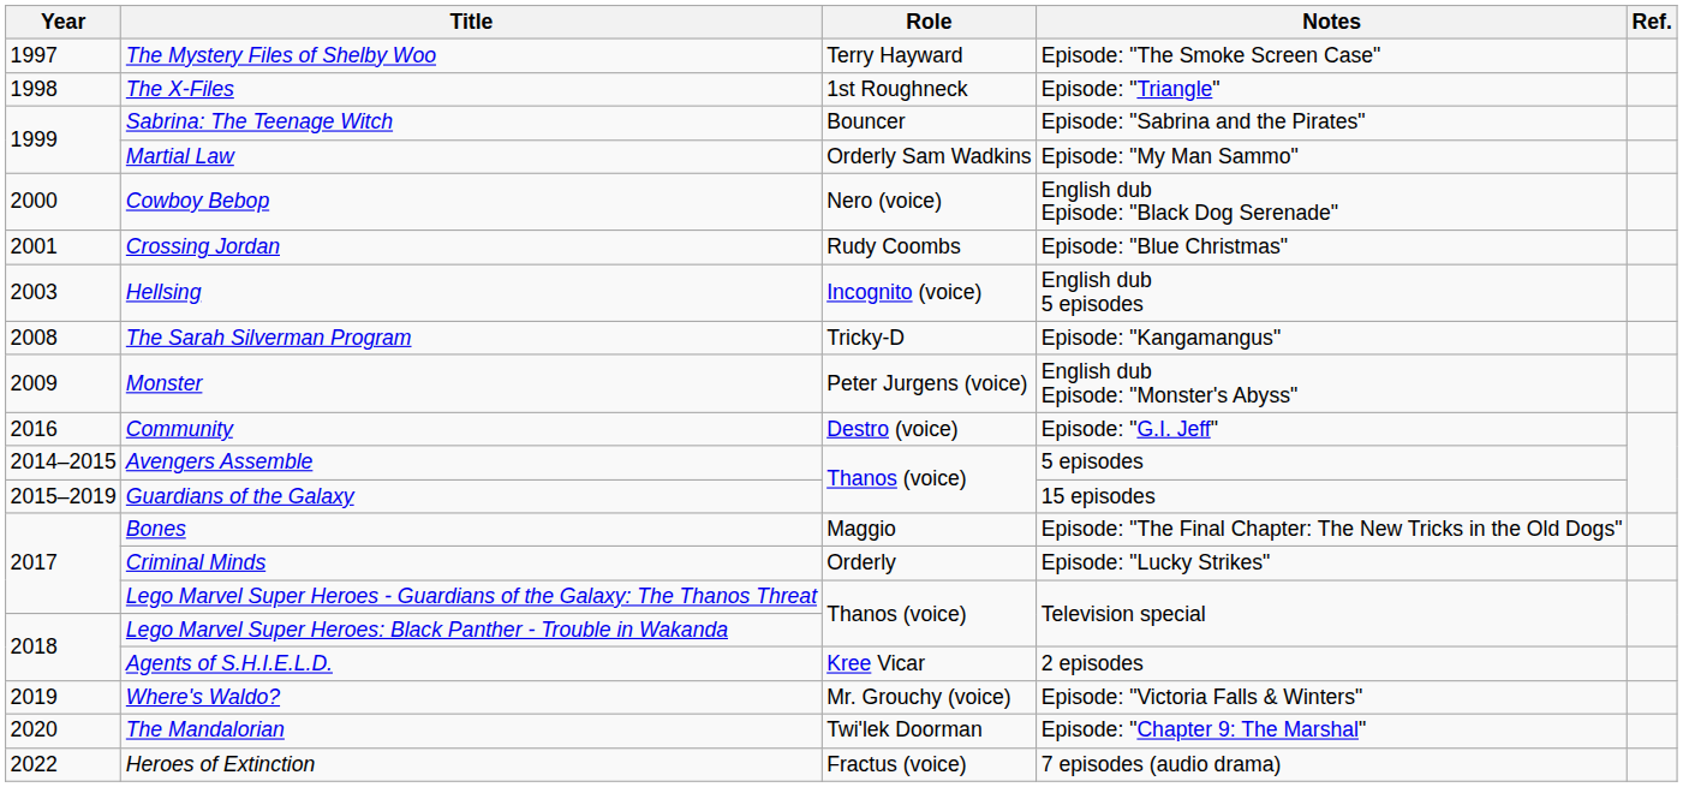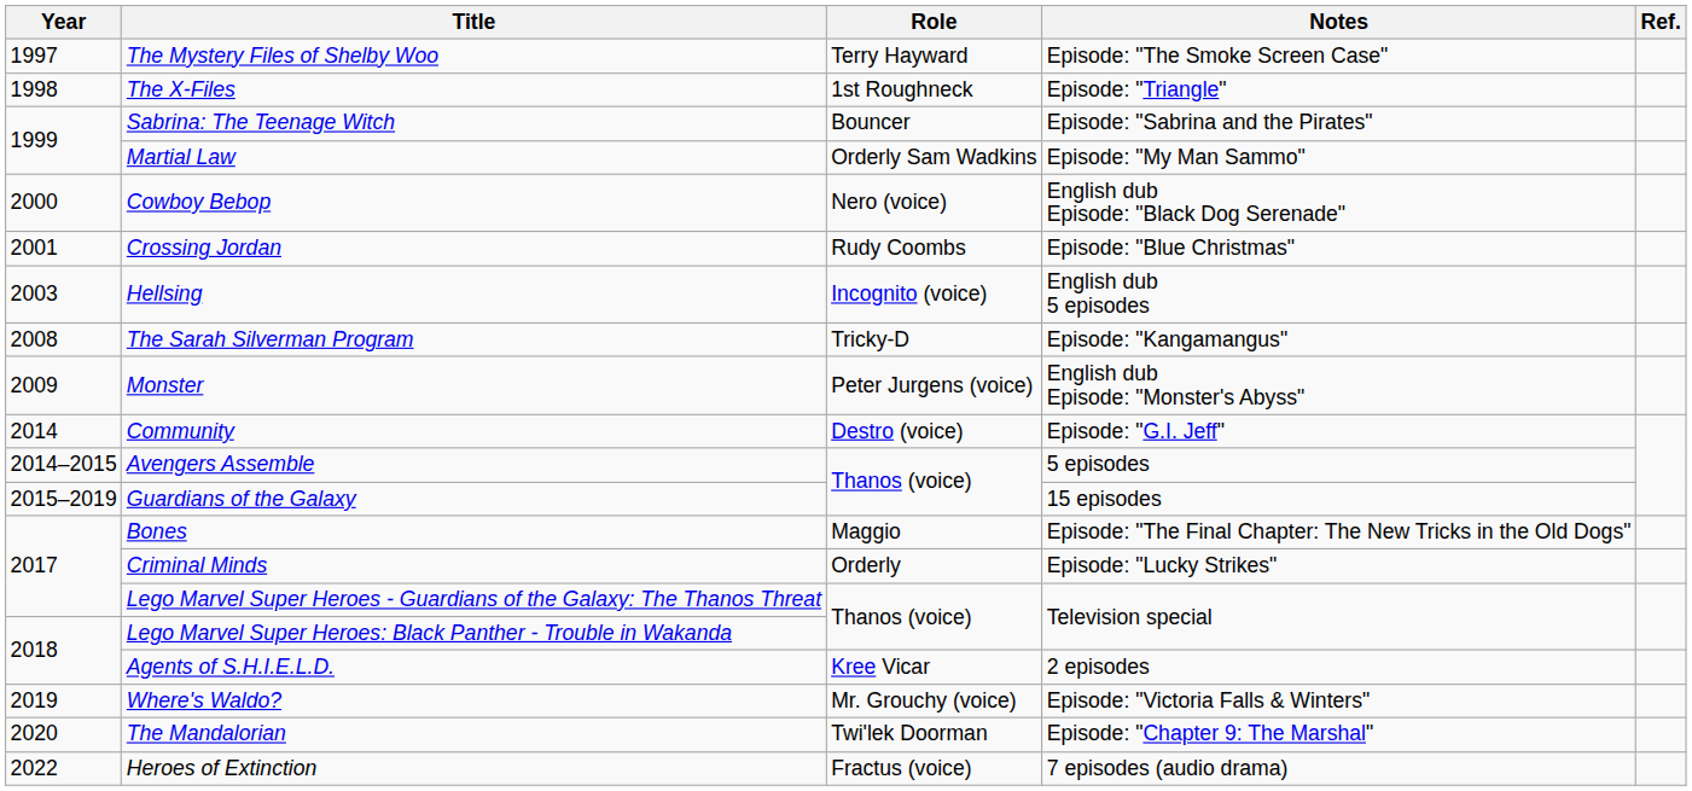 <table class="wikitable sortable">
 <tr>
 <th>Year</th>
 <th>Title</th>
 <th>Role</th>
 <th class="unsortable">Notes</th>
 <th>Ref.</th>
 </tr>
 <tr>
 <td>1997</td>
 <td><em><a href='#'>The Mystery Files of Shelby Woo</a></em></td>
 <td>Terry Hayward</td>
 <td>Episode: "The Smoke Screen Case"</td>
 <td></td>
 </tr>
 <tr>
 <td>1998</td>
 <td><em><a href='#'>The X-Files</a></em></td>
 <td>1st Roughneck</td>
 <td>Episode: "<a href='#'>Triangle</a>"</td>
 <td></td>
 </tr>
 <tr>
 <td rowspan="2">1999</td>
 <td><em><a href='#'>Sabrina: The Teenage Witch</a></em></td>
 <td>Bouncer</td>
 <td>Episode: "Sabrina and the Pirates"</td>
 <td></td>
 </tr>
 <tr>
 <td><em><a href='#'>Martial Law</a></em></td>
 <td>Orderly Sam Wadkins</td>
 <td>Episode: "My Man Sammo"</td>
 <td></td>
 </tr>
 <tr>
 <td>2000</td>
 <td><em><a href='#'>Cowboy Bebop</a></em></td>
 <td>Nero (voice)</td>
 <td>English dub<br>Episode: "Black Dog Serenade"</td>
 <td></td>
 </tr>
 <tr>
 <td>2001</td>
 <td><em><a href='#'>Crossing Jordan</a></em></td>
 <td>Rudy Coombs</td>
 <td>Episode: "Blue Christmas"</td>
 <td></td>
 </tr>
 <tr>
 <td>2003</td>
 <td><em><a href='#'>Hellsing</a></em></td>
 <td><a href='#'>Incognito</a> (voice)</td>
 <td>English dub<br>5 episodes</td>
 <td></td>
 </tr>
 <tr>
 <td>2008</td>
 <td><em><a href='#'>The Sarah Silverman Program</a></em></td>
 <td>Tricky-D</td>
 <td>Episode: "Kangamangus"</td>
 <td></td>
 </tr>
 <tr>
 <td>2009</td>
 <td><em><a href='#'>Monster</a></em></td>
 <td>Peter Jurgens (voice)</td>
 <td>English dub<br>Episode: "Monster's Abyss"</td>
 <td></td>
 </tr>
 <tr>
-<td>2016</td>
+<td>2014</td>
 <td><em><a href='#'>Community</a></em></td>
 <td><a href='#'>Destro</a> (voice)</td>
 <td>Episode: "<a href='#'>G.I. Jeff</a>"</td>
 <td rowspan="3"></td>
 </tr>
 <tr>
 <td>2014–2015</td>
 <td><em><a href='#'>Avengers Assemble</a></em></td>
 <td rowspan="2"><a href='#'>Thanos</a> (voice)</td>
 <td>5 episodes</td>
 </tr>
 <tr>
 <td>2015–2019</td>
 <td><em><a href='#'>Guardians of the Galaxy</a></em></td>
 <td>15 episodes</td>
 </tr>
 <tr>
 <td rowspan="3">2017</td>
 <td><em><a href='#'>Bones</a></em></td>
 <td>Maggio</td>
 <td>Episode: "The Final Chapter: The New Tricks in the Old Dogs"</td>
 <td></td>
 </tr>
 <tr>
 <td><em><a href='#'>Criminal Minds</a></em></td>
 <td>Orderly</td>
 <td>Episode: "Lucky Strikes"</td>
 <td></td>
 </tr>
 <tr>
 <td><em><a href='#'>Lego Marvel Super Heroes - Guardians of the Galaxy: The Thanos Threat</a></em></td>
 <td rowspan="2">Thanos (voice)</td>
 <td rowspan="2">Television special</td>
 <td rowspan="2"></td>
 </tr>
 <tr>
 <td rowspan="2">2018</td>
 <td><em><a href='#'>Lego Marvel Super Heroes: Black Panther - Trouble in Wakanda</a></em></td>
 </tr>
 <tr>
 <td><em><a href='#'>Agents of S.H.I.E.L.D.</a></em></td>
 <td><a href='#'>Kree</a> Vicar</td>
 <td>2 episodes</td>
 <td></td>
 </tr>
 <tr>
 <td>2019</td>
 <td><em><a href='#'>Where's Waldo?</a></em></td>
 <td>Mr. Grouchy (voice)</td>
 <td>Episode: "Victoria Falls & Winters"</td>
 <td></td>
 </tr>
 <tr>
 <td>2020</td>
 <td><em><a href='#'>The Mandalorian</a></em></td>
 <td>Twi'lek Doorman</td>
 <td>Episode: "<a href='#'>Chapter 9: The Marshal</a>"</td>
 <td></td>
 </tr>
 <tr>
 <td>2022</td>
 <td><em>Heroes of Extinction</em></td>
 <td>Fractus (voice)</td>
 <td>7 episodes (audio drama)</td>
 <td></td>
 </tr>
 </table>
